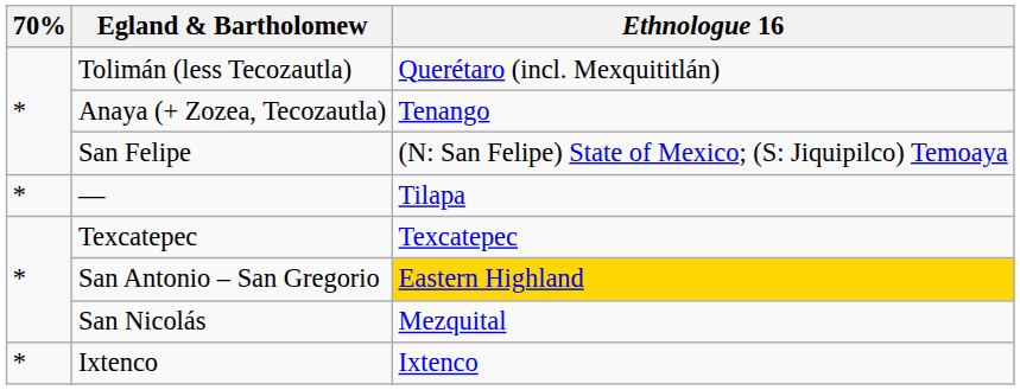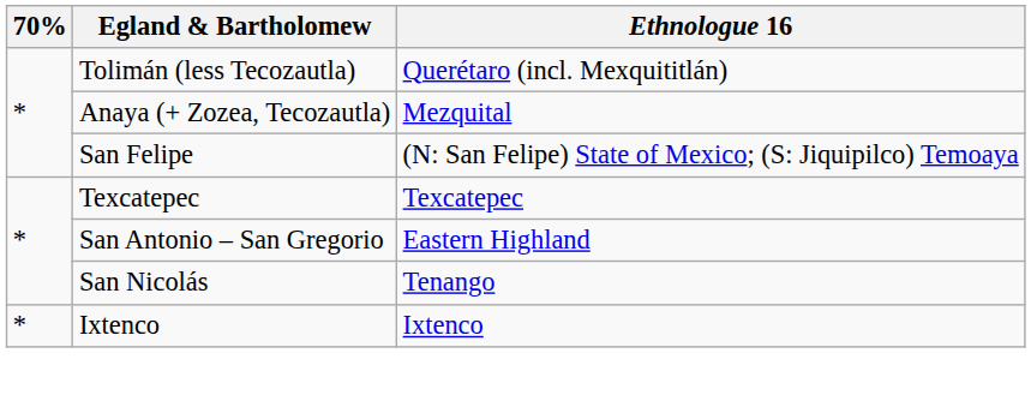 <table class=wikitable align="right" style="margin:0 0 0.5em 1em;">
 <tr>
 <th>70%</th>
 <th>Egland & Bartholomew</th>
 <th><em>Ethnologue</em> 16</th>
 </tr>
 <tr>
 <td rowspan=3>*</td>
 <td>Tolimán (less Tecozautla)</td>
 <td><a href='#'>Querétaro</a> (incl. Mexquititlán)</td>
 </tr>
 <tr>
 <td>Anaya (+ Zozea, Tecozautla)</td>
-<td><a href='#'>Tenango</a></td>
+<td><a href='#'>Mezquital</a></td>
 </tr>
 <tr>
 <td>San Felipe</td>
 <td>(N: San Felipe) <a href='#'>State of Mexico</a>; (S: Jiquipilco) <a href='#'>Temoaya</a></td>
-</tr>
-<tr>
-<td>*</td>
-<td>—</td>
-<td><a href='#'>Tilapa</a></td>
 </tr>
 <tr>
 <td rowspan=3>*</td>
 <td>Texcatepec</td>
 <td><a href='#'>Texcatepec</a></td>
 </tr>
 <tr>
 <td>San Antonio – San Gregorio</td>
-<td style="background: gold;"><a href='#'>Eastern Highland</a></td>
+<td><a href='#'>Eastern Highland</a></td>
 </tr>
 <tr>
 <td>San Nicolás</td>
-<td><a href='#'>Mezquital</a></td>
+<td><a href='#'>Tenango</a></td>
 </tr>
 <tr>
 <td>*</td>
 <td>Ixtenco</td>
 <td><a href='#'>Ixtenco</a></td>
 </tr>
 </table>
